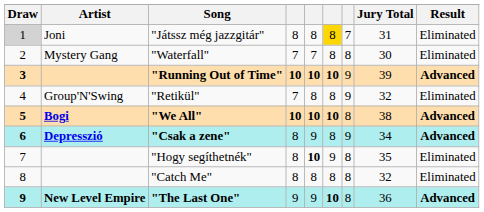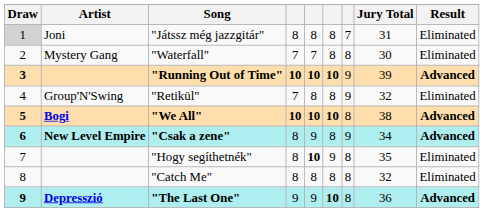 <table class="sortable wikitable" style="margin: 1em auto 1em auto; text-align:center">
 <tr>
 </tr>
 <tr>
 <th>Draw</th>
 <th>Artist</th>
 <th>Song</th>
 <th><small></small></th>
 <th><small></small></th>
 <th><small></small></th>
 <th><small></small></th>
 <th>Jury Total</th>
 <th>Result</th>
 </tr>
 <tr>
 <td style="background: lightgrey;">1</td>
 <td align="left">Joni</td>
 <td align="left">"Játssz még jazzgitár"</td>
 <td>8</td>
 <td>8</td>
-<td style="background: gold;">8</td>
+<td>8</td>
 <td>7</td>
 <td>31</td>
 <td>Eliminated</td>
 </tr>
 <tr>
 <td>2</td>
 <td align="left">Mystery Gang</td>
 <td align="left">"Waterfall"</td>
 <td>7</td>
 <td>7</td>
 <td>8</td>
 <td>8</td>
 <td>30</td>
 <td>Eliminated</td>
 </tr>
 <tr style="background:navajowhite;">
 <td><strong>3</strong></td>
 <td align="left"><strong></strong></td>
 <td align="left"><strong>"Running Out of Time"</strong></td>
 <td><strong>10</strong></td>
 <td><strong>10</strong></td>
 <td><strong>10</strong></td>
 <td>9</td>
 <td>39</td>
 <td><strong>Advanced</strong></td>
 </tr>
 <tr>
 <td>4</td>
 <td align="left">Group'N'Swing</td>
 <td align="left">"Retikül"</td>
 <td>7</td>
 <td>8</td>
 <td>8</td>
 <td>9</td>
 <td>32</td>
 <td>Eliminated</td>
 </tr>
 <tr style="background:navajowhite;">
 <td><strong>5</strong></td>
 <td align="left"><strong><a href='#'>Bogi</a></strong></td>
 <td align="left"><strong>"We All"</strong></td>
 <td><strong>10</strong></td>
 <td><strong>10</strong></td>
 <td><strong>10</strong></td>
 <td>8</td>
 <td>38</td>
 <td><strong>Advanced</strong></td>
 </tr>
 <tr style="background:paleturquoise;">
 <td><strong>6</strong></td>
-<td align="left"><strong><a href='#'>Depresszió</a></strong></td>
+<td align="left"><strong>New Level Empire</strong></td>
 <td align="left"><strong>"Csak a zene"</strong></td>
 <td>8</td>
 <td>9</td>
 <td>8</td>
 <td>9</td>
 <td>34</td>
 <td><strong>Advanced</strong></td>
 </tr>
 <tr>
 <td>7</td>
 <td align="left"></td>
 <td align="left">"Hogy segíthetnék"</td>
 <td>8</td>
 <td><strong>10</strong></td>
 <td>9</td>
 <td>8</td>
 <td>35</td>
 <td>Eliminated</td>
 </tr>
 <tr>
 <td>8</td>
 <td align="left"></td>
 <td align="left">"Catch Me"</td>
 <td>8</td>
 <td>8</td>
 <td>8</td>
 <td>8</td>
 <td>32</td>
 <td>Eliminated</td>
 </tr>
 <tr style="background:paleturquoise;">
 <td><strong>9</strong></td>
-<td align="left"><strong>New Level Empire</strong></td>
+<td align="left"><strong><a href='#'>Depresszió</a></strong></td>
 <td align="left"><strong>"The Last One"</strong></td>
 <td>9</td>
 <td>9</td>
 <td><strong>10</strong></td>
 <td>8</td>
 <td>36</td>
 <td><strong>Advanced</strong></td>
 </tr>
 </table>
